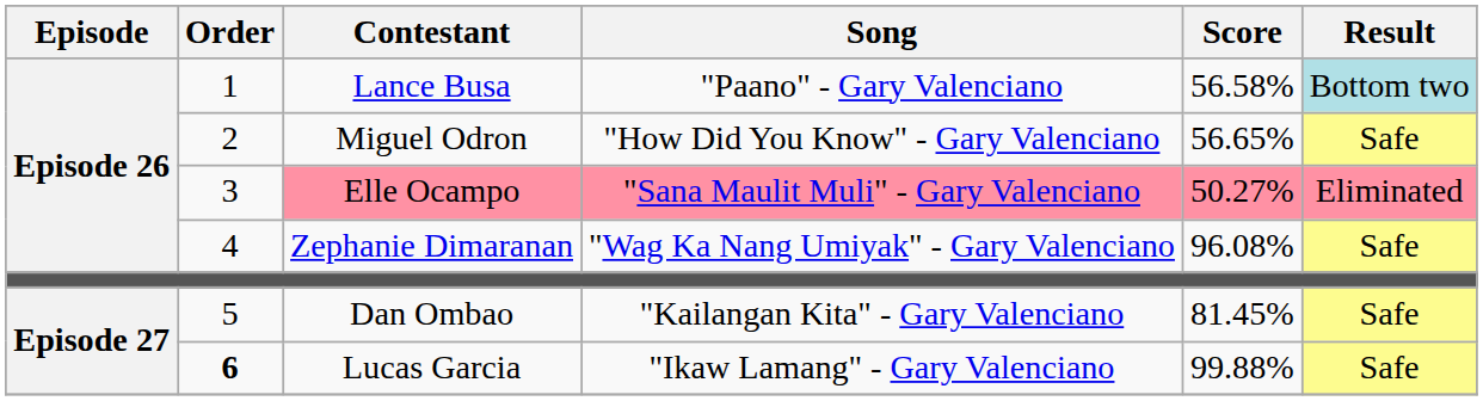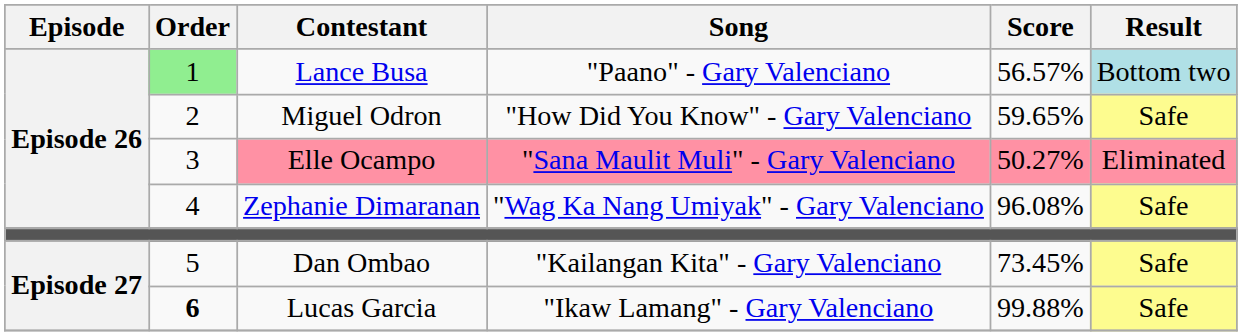 <table class="wikitable sortable" style="text-align:center; width:auto;">
 <tr>
 <th>Episode</th>
 <th scope="col">Order</th>
 <th scope="col">Contestant</th>
 <th scope="col">Song</th>
 <th scope="col">Score</th>
 <th scope="col">Result</th>
 </tr>
 <tr>
 <th rowspan="4"><strong>Episode 26</strong><br><small></small></th>
-<td>1</td>
+<td style="background: lightgreen;">1</td>
 <td><a href='#'>Lance Busa</a></td>
 <td>"Paano" - <a href='#'>Gary Valenciano</a></td>
-<td>56.58%</td>
+<td>56.57%</td>
 <td style="background:#b0e0e6;">Bottom two</td>
 </tr>
 <tr>
 <td>2</td>
 <td>Miguel Odron</td>
 <td>"How Did You Know" - <a href='#'>Gary Valenciano</a></td>
-<td>56.65%</td>
+<td>59.65%</td>
 <td style="background:#FDFC8F;">Safe</td>
 </tr>
 <tr>
 <td>3</td>
 <td style="background:#FF91A4;">Elle Ocampo</td>
 <td style="background:#FF91A4;">"<a href='#'>Sana Maulit Muli</a>" - <a href='#'>Gary Valenciano</a></td>
 <td style="background:#FF91A4;">50.27%</td>
 <td style="background:#FF91A4;">Eliminated</td>
 </tr>
 <tr>
 <td>4</td>
 <td><a href='#'>Zephanie Dimaranan</a></td>
 <td>"<a href='#'>Wag Ka Nang Umiyak</a>" - <a href='#'>Gary Valenciano</a></td>
 <td>96.08%</td>
 <td style="background:#FDFC8F;">Safe</td>
 </tr>
 <tr>
 <td colspan="6" style="background:#555"></td>
 </tr>
 <tr>
 <th rowspan="2"><strong>Episode 27</strong><br><small></small></th>
 <td>5</td>
 <td>Dan Ombao</td>
 <td>"Kailangan Kita" - <a href='#'>Gary Valenciano</a></td>
-<td>81.45%</td>
+<td>73.45%</td>
 <td style="background:#FDFC8F;">Safe</td>
 </tr>
 <tr>
 <td><strong>6</strong></td>
 <td>Lucas Garcia</td>
 <td>"Ikaw Lamang" - <a href='#'>Gary Valenciano</a></td>
 <td>99.88%</td>
 <td style="background:#FDFC8F;">Safe</td>
 </tr>
 <tr>
 </tr>
 </table>
